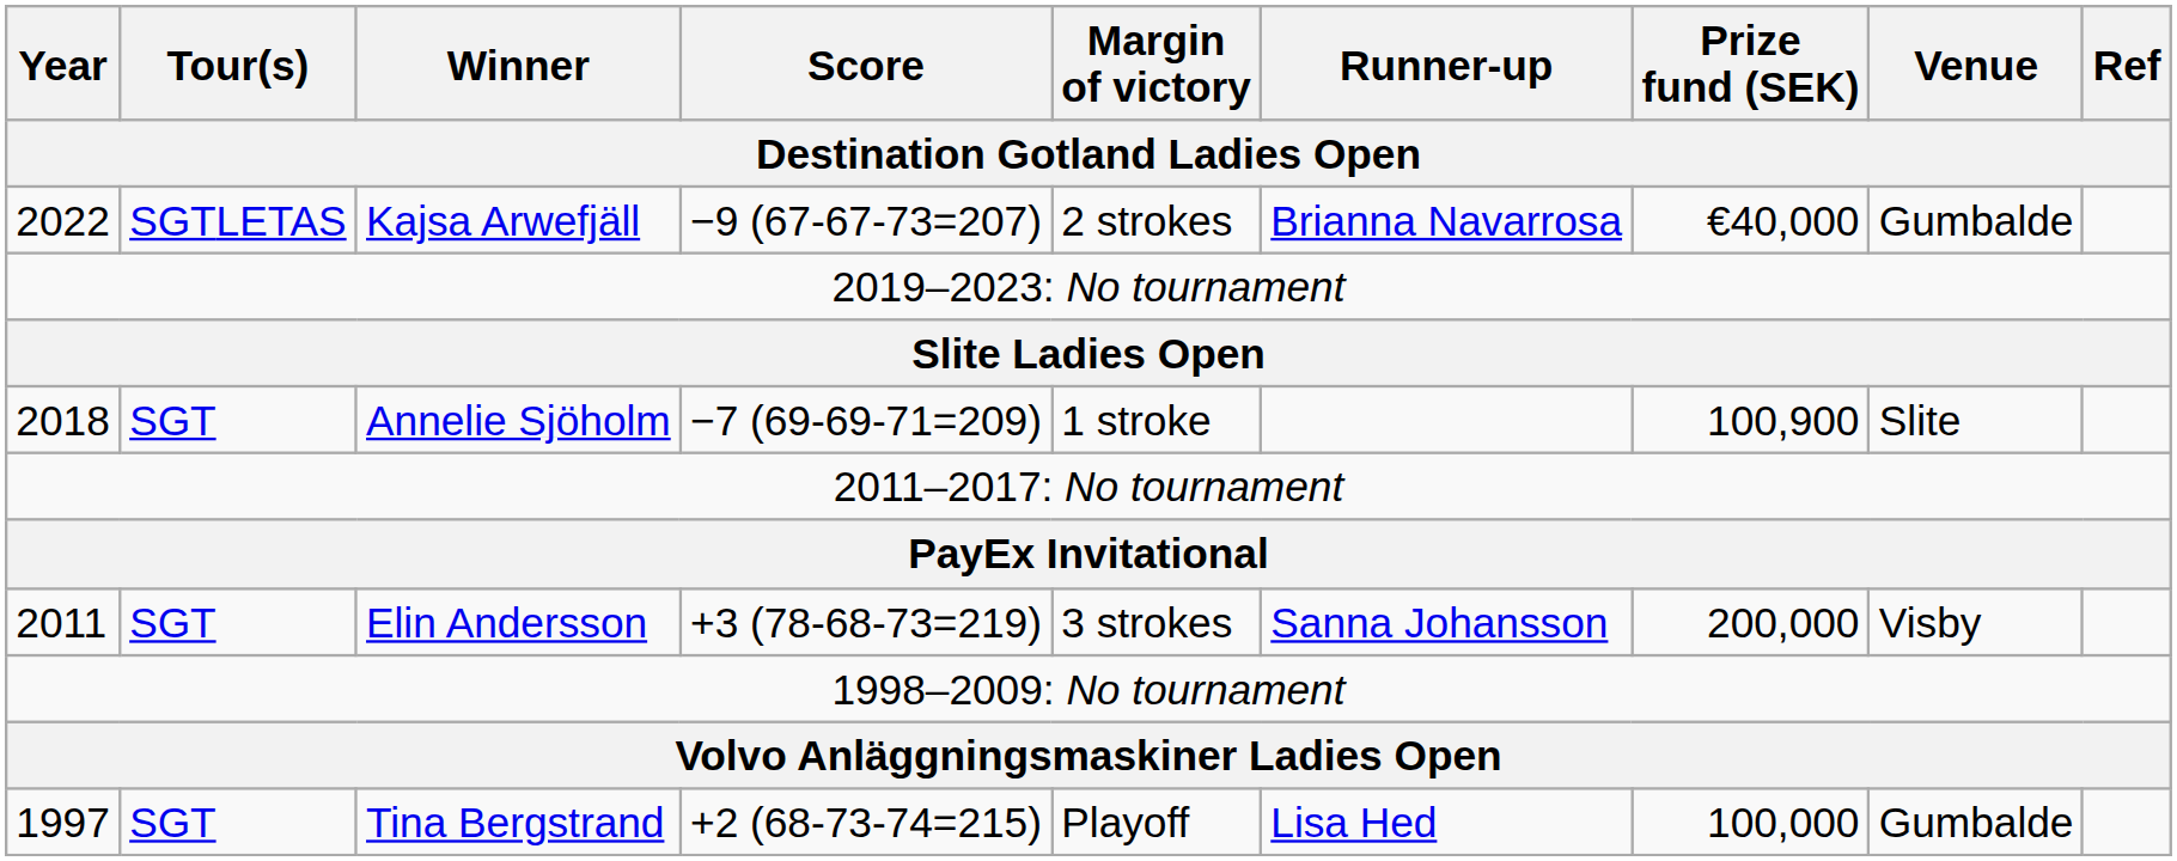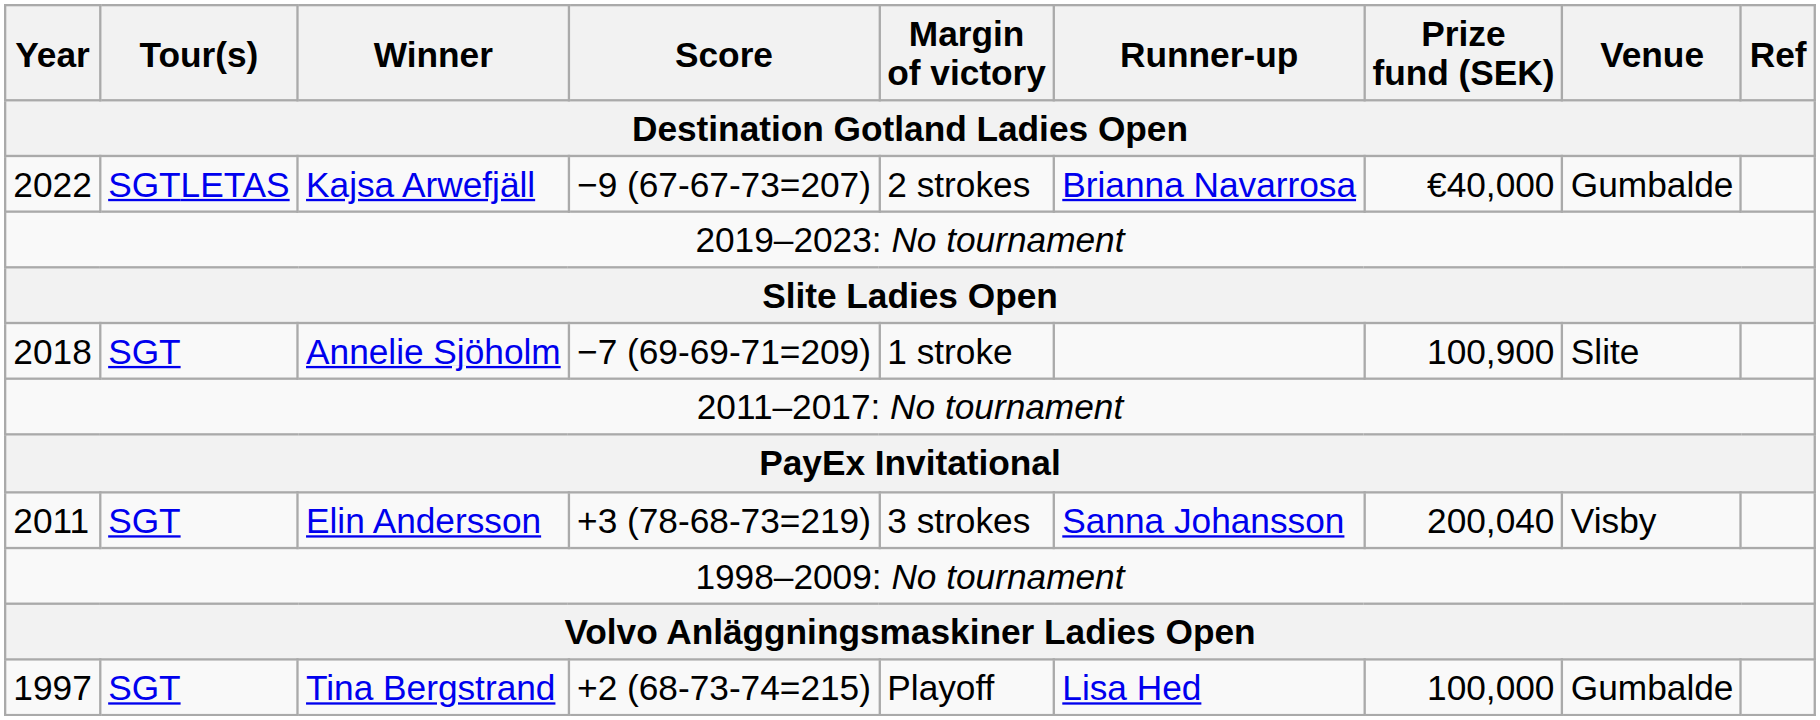 <table class=wikitable style="font-size:95%">
 <tr>
 <th>Year</th>
 <th>Tour(s)</th>
 <th>Winner</th>
 <th>Score</th>
 <th>Margin<br>of victory</th>
 <th>Runner-up</th>
 <th>Prize<br>fund (SEK)</th>
 <th>Venue</th>
 <th>Ref</th>
 </tr>
 <tr>
 <th colspan=10>Destination Gotland Ladies Open</th>
 </tr>
 <tr>
 <td>2022</td>
 <td><a href='#'>SGT</a><a href='#'>LETAS</a></td>
 <td> <a href='#'>Kajsa Arwefjäll</a></td>
 <td>−9 (67-67-73=207)</td>
 <td>2 strokes</td>
 <td> <a href='#'>Brianna Navarrosa</a></td>
 <td align=right>€40,000</td>
 <td>Gumbalde</td>
 <td></td>
 </tr>
 <tr>
 <td colspan=10 align=center>2019–2023: <em>No tournament</em></td>
 </tr>
 <tr>
 <th colspan=10>Slite Ladies Open</th>
 </tr>
 <tr>
 <td>2018</td>
 <td><a href='#'>SGT</a></td>
 <td> <a href='#'>Annelie Sjöholm</a></td>
 <td>−7 (69-69-71=209)</td>
 <td>1 stroke</td>
 <td> </td>
 <td align=right>100,900</td>
 <td>Slite</td>
 <td></td>
 </tr>
 <tr>
 <td colspan=10 align=center>2011–2017: <em>No tournament</em></td>
 </tr>
 <tr>
 <th colspan=10>PayEx Invitational</th>
 </tr>
 <tr>
 <td>2011</td>
 <td><a href='#'>SGT</a></td>
 <td> <a href='#'>Elin Andersson</a></td>
 <td align=center>+3 (78-68-73=219)</td>
 <td>3 strokes</td>
 <td> <a href='#'>Sanna Johansson</a></td>
-<td align=right>200,000</td>
+<td align=right>200,040</td>
 <td>Visby</td>
 <td></td>
 </tr>
 <tr>
 <td colspan=10 align=center>1998–2009: <em>No tournament</em></td>
 </tr>
 <tr>
 <th colspan=10>Volvo Anläggningsmaskiner Ladies Open</th>
 </tr>
 <tr>
 <td>1997</td>
 <td><a href='#'>SGT</a></td>
 <td> <a href='#'>Tina Bergstrand</a></td>
 <td align=center>+2 (68-73-74=215)</td>
 <td>Playoff</td>
 <td> <a href='#'>Lisa Hed</a></td>
 <td align=right>100,000</td>
 <td>Gumbalde</td>
 <td></td>
 </tr>
 </table>
